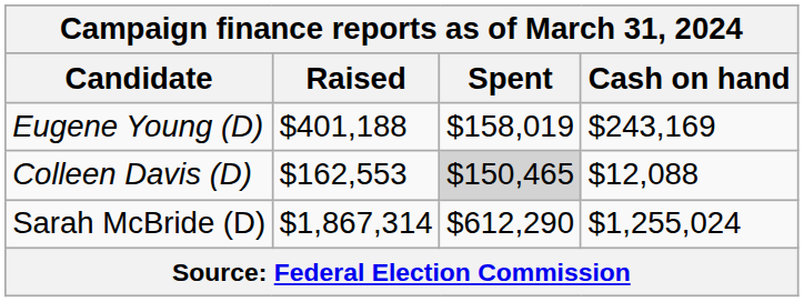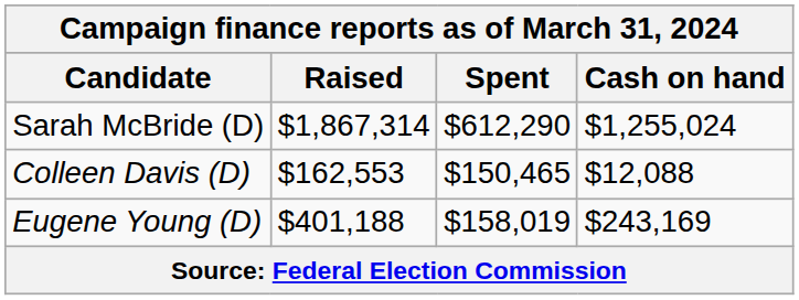 <table class="wikitable sortable">
 <tr>
 <th colspan="4">Campaign finance reports as of March 31, 2024</th>
 </tr>
 <tr style="text-align:center;">
 <th>Candidate</th>
 <th>Raised</th>
 <th>Spent</th>
 <th>Cash on hand</th>
 </tr>
 <tr>
+<td>Sarah McBride (D)</td>
+<td>$1,867,314</td>
+<td>$612,290</td>
+<td>$1,255,024</td>
+</tr>
+<tr>
+<td><em>Colleen Davis (D)</em></td>
+<td>$162,553</td>
+<td>$150,465</td>
+<td>$12,088</td>
+</tr>
+<tr>
 <td><em>Eugene Young (D)</em></td>
 <td>$401,188</td>
 <td>$158,019</td>
 <td>$243,169</td>
 </tr>
 <tr>
-<td><em>Colleen Davis (D)</em></td>
-<td>$162,553</td>
-<td style="background: lightgrey;">$150,465</td>
-<td>$12,088</td>
-</tr>
-<tr>
-<td>Sarah McBride (D)</td>
-<td>$1,867,314</td>
-<td>$612,290</td>
-<td>$1,255,024</td>
-</tr>
-<tr>
 <th colspan="4"><small>Source: <a href='#'>Federal Election Commission</a></small></th>
 </tr>
 </table>
